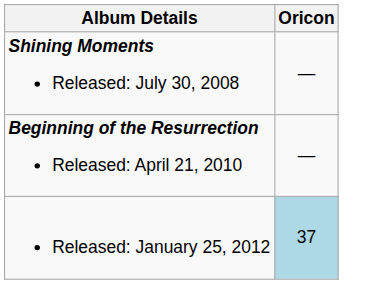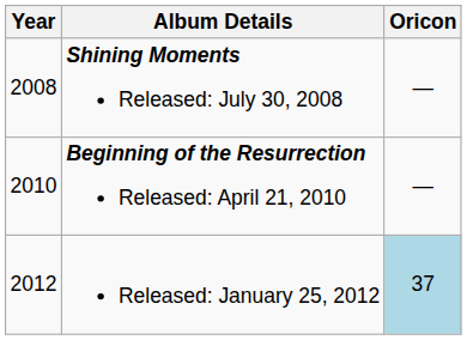 <table class="wikitable">
 <tr>
+<th>Year</th>
 <th>Album Details</th>
 <th>Oricon</th>
 </tr>
 <tr>
+<td>2008</td>
 <td><strong><em>Shining Moments</em></strong><br><ul><li>Released: July 30, 2008</li></ul></td>
 <td align="center">—</td>
 </tr>
 <tr>
+<td>2010</td>
 <td><strong><em>Beginning of the Resurrection</em></strong><br><ul><li>Released: April 21, 2010</li></ul></td>
 <td align="center">—</td>
 </tr>
 <tr>
+<td>2012</td>
 <td><br><ul><li>Released: January 25, 2012</li></ul></td>
 <td align="center" style="background: lightblue;">37</td>
 </tr>
 </table>
